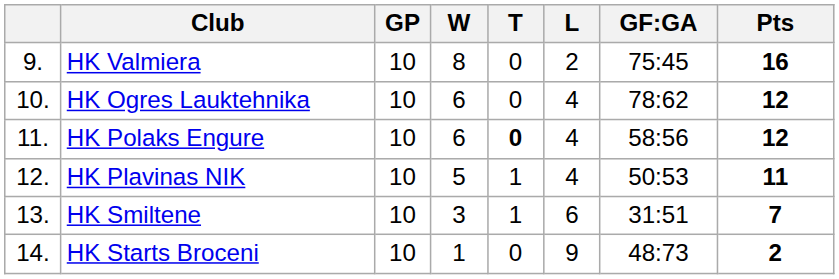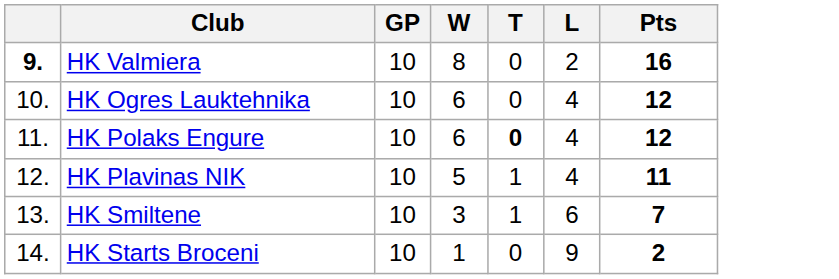 <table class="wikitable">
 <tr>
 <th width="30"></th>
 <th width="200">Club</th>
 <th width="30">GP</th>
 <th width="30">W</th>
 <th width="30">T</th>
 <th width="30">L</th>
-<th width="70">GF:GA</th>
 <th width="70">Pts</th>
 </tr>
 <tr bgcolor="#FFFFFF" align="center">
-<td>9.</td>
+<td><strong>9.</strong></td>
 <td align="left"><a href='#'>HK Valmiera</a></td>
 <td>10</td>
 <td>8</td>
 <td>0</td>
 <td>2</td>
-<td>75:45</td>
 <td><strong>16</strong></td>
 </tr>
 <tr bgcolor="#FFFFFF" align="center">
 <td>10.</td>
 <td align="left"><a href='#'>HK Ogres Lauktehnika</a></td>
 <td>10</td>
 <td>6</td>
 <td>0</td>
 <td>4</td>
-<td>78:62</td>
 <td><strong>12</strong></td>
 </tr>
 <tr bgcolor="#FFFFFF" align="center">
 <td>11.</td>
 <td align="left"><a href='#'>HK Polaks Engure</a></td>
 <td>10</td>
 <td>6</td>
 <td><strong>0</strong></td>
 <td>4</td>
-<td>58:56</td>
 <td><strong>12</strong></td>
 </tr>
 <tr bgcolor="#FFFFFF" align="center">
 <td>12.</td>
 <td align="left"><a href='#'>HK Plavinas NIK</a></td>
 <td>10</td>
 <td>5</td>
 <td>1</td>
 <td>4</td>
-<td>50:53</td>
 <td><strong>11</strong></td>
 </tr>
 <tr bgcolor="#FFFFFF" align="center">
 <td>13.</td>
 <td align="left"><a href='#'>HK Smiltene</a></td>
 <td>10</td>
 <td>3</td>
 <td>1</td>
 <td>6</td>
-<td>31:51</td>
 <td><strong>7</strong></td>
 </tr>
 <tr bgcolor="#FFFFFF" align="center">
 <td>14.</td>
 <td align="left"><a href='#'>HK Starts Broceni</a></td>
 <td>10</td>
 <td>1</td>
 <td>0</td>
 <td>9</td>
-<td>48:73</td>
 <td><strong>2</strong></td>
 </tr>
 </table>
